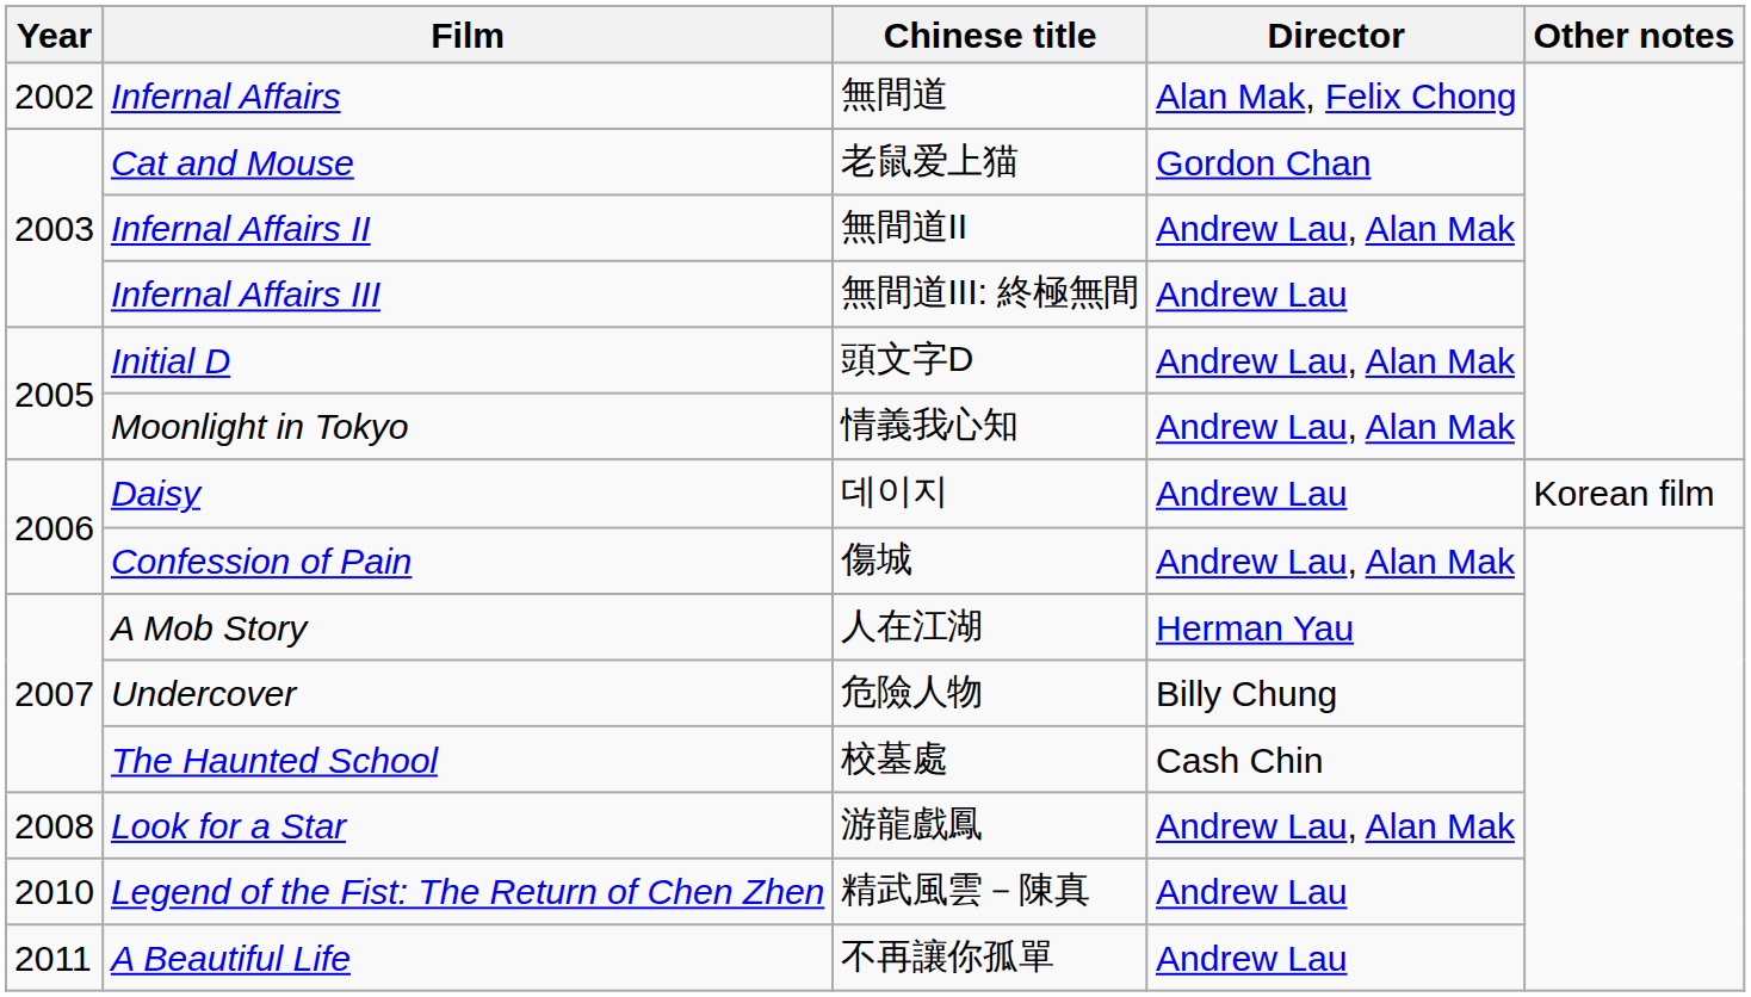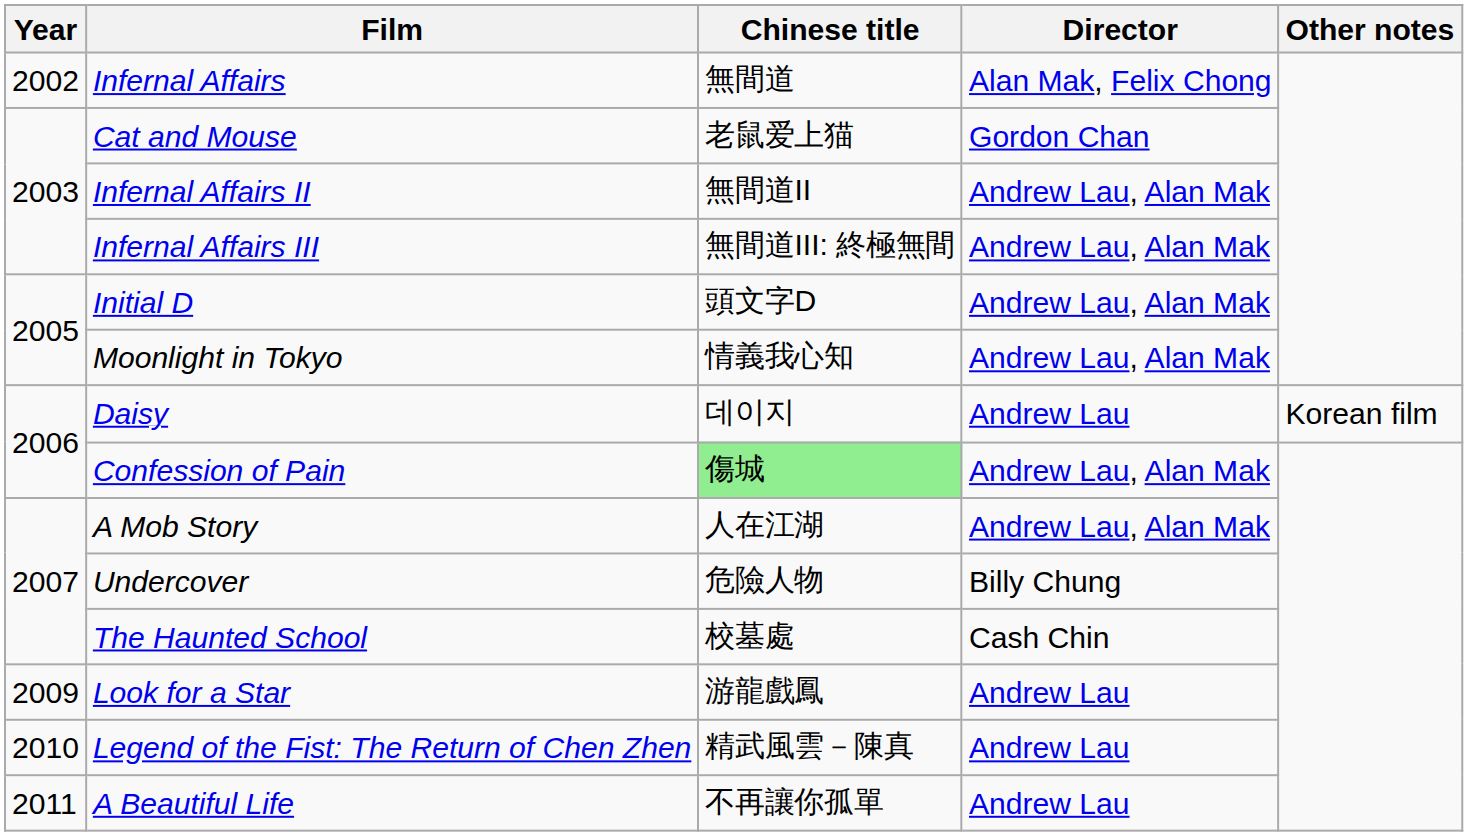 <table class="wikitable" style="font-size:95%;">
 <tr>
 <th>Year</th>
 <th>Film</th>
 <th>Chinese title</th>
 <th>Director</th>
 <th>Other notes</th>
 </tr>
 <tr>
 <td rowspan="1">2002</td>
 <td><em><a href='#'>Infernal Affairs</a></em></td>
 <td>無間道</td>
 <td><a href='#'>Alan Mak</a>, <a href='#'>Felix Chong</a></td>
 </tr>
 <tr>
 <td rowspan="3">2003</td>
 <td><em><a href='#'>Cat and Mouse</a></em></td>
 <td>老鼠爱上猫</td>
 <td><a href='#'>Gordon Chan</a></td>
 </tr>
 <tr>
 <td><em><a href='#'>Infernal Affairs II</a></em></td>
 <td>無間道II</td>
 <td><a href='#'>Andrew Lau</a>, <a href='#'>Alan Mak</a></td>
 </tr>
 <tr>
 <td><em><a href='#'>Infernal Affairs III</a></em></td>
 <td>無間道III: 終極無間</td>
-<td><a href='#'>Andrew Lau</a></td>
+<td><a href='#'>Andrew Lau</a>, <a href='#'>Alan Mak</a></td>
 </tr>
 <tr>
 <td rowspan="2">2005</td>
 <td><em><a href='#'>Initial D</a></em></td>
 <td>頭文字D</td>
 <td><a href='#'>Andrew Lau</a>, <a href='#'>Alan Mak</a></td>
 </tr>
 <tr>
 <td><em>Moonlight in Tokyo</em></td>
 <td>情義我心知</td>
 <td><a href='#'>Andrew Lau</a>, <a href='#'>Alan Mak</a></td>
 </tr>
 <tr>
 <td rowspan="2">2006</td>
 <td><em><a href='#'>Daisy</a></em></td>
 <td>데이지</td>
 <td><a href='#'>Andrew Lau</a></td>
 <td>Korean film</td>
 </tr>
 <tr>
 <td><em><a href='#'>Confession of Pain</a></em></td>
-<td>傷城</td>
+<td style="background: lightgreen;">傷城</td>
 <td><a href='#'>Andrew Lau</a>, <a href='#'>Alan Mak</a></td>
 </tr>
 <tr>
 <td rowspan="3">2007</td>
 <td><em>A Mob Story</em></td>
 <td>人在江湖</td>
-<td><a href='#'>Herman Yau</a></td>
+<td><a href='#'>Andrew Lau</a>, <a href='#'>Alan Mak</a></td>
 </tr>
 <tr>
 <td><em>Undercover</em></td>
 <td>危險人物</td>
 <td>Billy Chung</td>
 </tr>
 <tr>
 <td><em><a href='#'>The Haunted School</a></em></td>
 <td>校墓處</td>
 <td>Cash Chin</td>
 </tr>
 <tr>
-<td rowspan="1">2008</td>
+<td rowspan="1">2009</td>
 <td><em><a href='#'>Look for a Star</a></em></td>
 <td>游龍戲鳳</td>
-<td><a href='#'>Andrew Lau</a>, <a href='#'>Alan Mak</a></td>
+<td><a href='#'>Andrew Lau</a></td>
 </tr>
 <tr>
 <td rowspan="1">2010</td>
 <td><em><a href='#'>Legend of the Fist: The Return of Chen Zhen</a></em></td>
 <td>精武風雲－陳真</td>
 <td><a href='#'>Andrew Lau</a></td>
 </tr>
 <tr>
 <td rowspan="1">2011</td>
 <td><em><a href='#'>A Beautiful Life</a></em></td>
 <td>不再讓你孤單</td>
 <td><a href='#'>Andrew Lau</a></td>
 </tr>
 </table>
